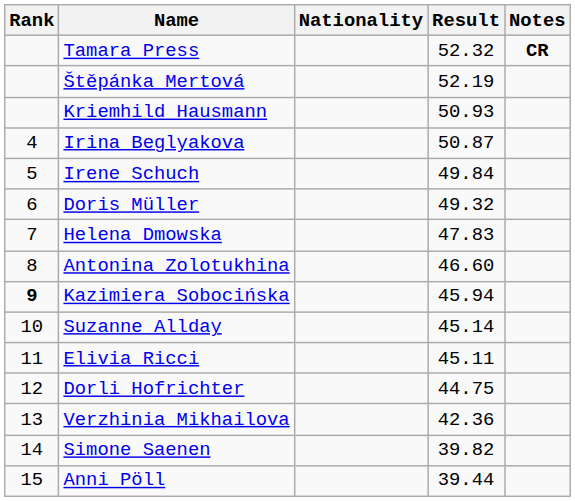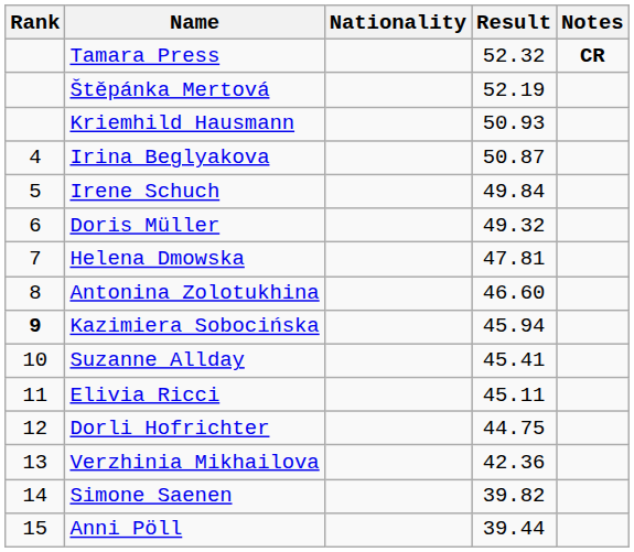 <table class="wikitable sortable" style="text-align:center">
 <tr>
 <th>Rank</th>
 <th>Name</th>
 <th>Nationality</th>
 <th>Result</th>
 <th>Notes</th>
 </tr>
 <tr>
 <td></td>
 <td align=left><a href='#'>Tamara Press</a></td>
 <td align=left></td>
 <td>52.32</td>
 <td><strong>CR</strong></td>
 </tr>
 <tr>
 <td></td>
 <td align=left><a href='#'>Štěpánka Mertová</a></td>
 <td align=left></td>
 <td>52.19</td>
 <td></td>
 </tr>
 <tr>
 <td></td>
 <td align=left><a href='#'>Kriemhild Hausmann</a></td>
 <td align=left></td>
 <td>50.93</td>
 <td></td>
 </tr>
 <tr>
 <td>4</td>
 <td align=left><a href='#'>Irina Beglyakova</a></td>
 <td align=left></td>
 <td>50.87</td>
 <td></td>
 </tr>
 <tr>
 <td>5</td>
 <td align=left><a href='#'>Irene Schuch</a></td>
 <td align=left></td>
 <td>49.84</td>
 <td></td>
 </tr>
 <tr>
 <td>6</td>
 <td align=left><a href='#'>Doris Müller</a></td>
 <td align=left></td>
 <td>49.32</td>
 <td></td>
 </tr>
 <tr>
 <td>7</td>
 <td align=left><a href='#'>Helena Dmowska</a></td>
 <td align=left></td>
-<td>47.83</td>
+<td>47.81</td>
 <td></td>
 </tr>
 <tr>
 <td>8</td>
 <td align=left><a href='#'>Antonina Zolotukhina</a></td>
 <td align=left></td>
 <td>46.60</td>
 <td></td>
 </tr>
 <tr>
 <td><strong>9</strong></td>
 <td align=left><a href='#'>Kazimiera Sobocińska</a></td>
 <td align=left></td>
 <td>45.94</td>
 <td></td>
 </tr>
 <tr>
 <td>10</td>
 <td align=left><a href='#'>Suzanne Allday</a></td>
 <td align=left></td>
-<td>45.14</td>
+<td>45.41</td>
 <td></td>
 </tr>
 <tr>
 <td>11</td>
 <td align=left><a href='#'>Elivia Ricci</a></td>
 <td align=left></td>
 <td>45.11</td>
 <td></td>
 </tr>
 <tr>
 <td>12</td>
 <td align=left><a href='#'>Dorli Hofrichter</a></td>
 <td align=left></td>
 <td>44.75</td>
 <td></td>
 </tr>
 <tr>
 <td>13</td>
 <td align=left><a href='#'>Verzhinia Mikhailova</a></td>
 <td align=left></td>
 <td>42.36</td>
 <td></td>
 </tr>
 <tr>
 <td>14</td>
 <td align=left><a href='#'>Simone Saenen</a></td>
 <td align=left></td>
 <td>39.82</td>
 <td></td>
 </tr>
 <tr>
 <td>15</td>
 <td align=left><a href='#'>Anni Pöll</a></td>
 <td align=left></td>
 <td>39.44</td>
 <td></td>
 </tr>
 </table>
